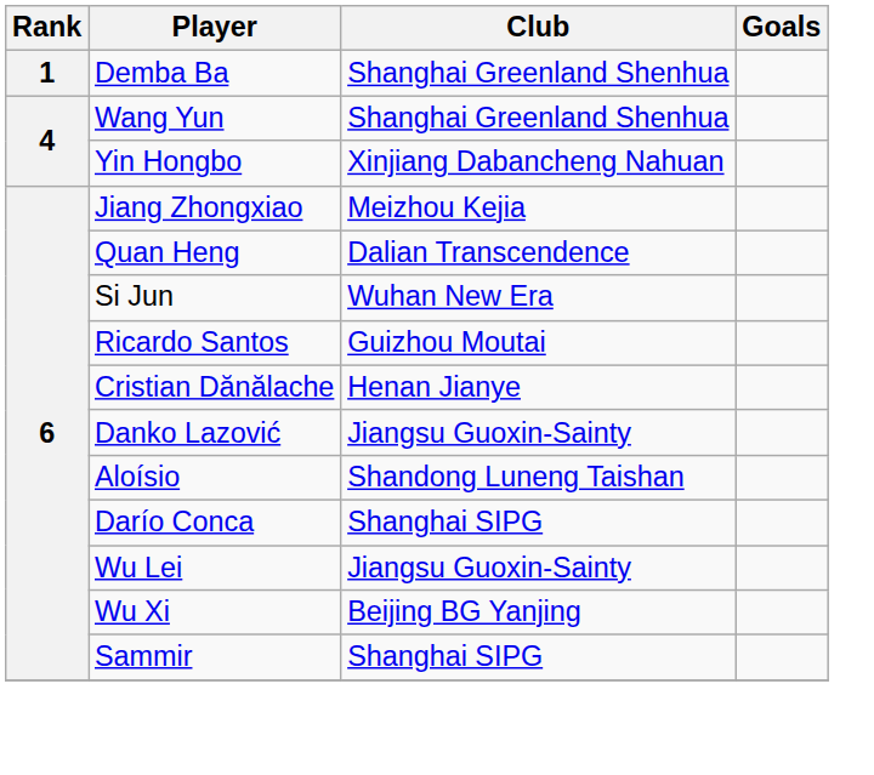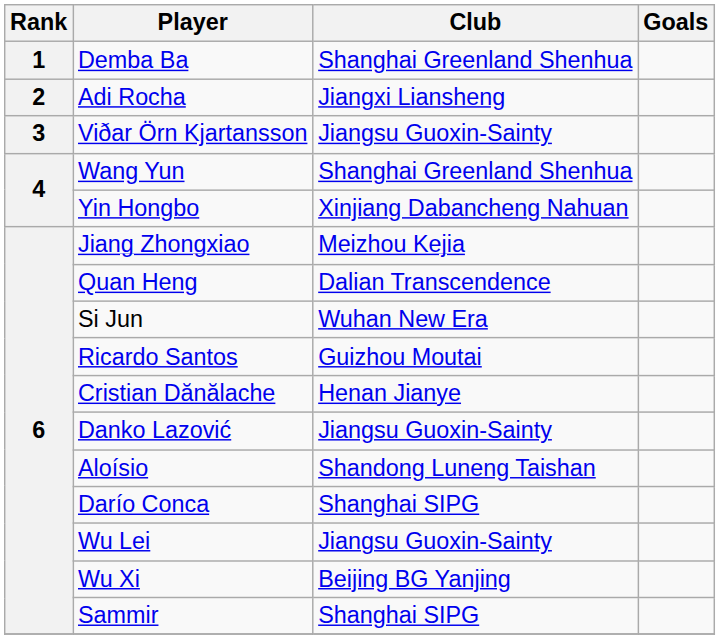 <table class="wikitable">
 <tr>
 <th>Rank</th>
 <th>Player</th>
 <th>Club</th>
 <th>Goals</th>
 </tr>
 <tr>
 <th>1</th>
 <td> <a href='#'>Demba Ba</a></td>
 <td><a href='#'>Shanghai Greenland Shenhua</a></td>
+<td></td>
+</tr>
+<tr>
+<th>2</th>
+<td> <a href='#'>Adi Rocha</a></td>
+<td><a href='#'>Jiangxi Liansheng</a></td>
+<td></td>
+</tr>
+<tr>
+<th>3</th>
+<td> <a href='#'>Viðar Örn Kjartansson</a></td>
+<td><a href='#'>Jiangsu Guoxin-Sainty</a></td>
 <td></td>
 </tr>
 <tr>
 <th rowspan=2>4</th>
 <td> <a href='#'>Wang Yun</a></td>
 <td><a href='#'>Shanghai Greenland Shenhua</a></td>
 <td></td>
 </tr>
 <tr>
 <td> <a href='#'>Yin Hongbo</a></td>
 <td><a href='#'>Xinjiang Dabancheng Nahuan</a></td>
 <td></td>
 </tr>
 <tr>
 <th rowspan=11>6</th>
 <td> <a href='#'>Jiang Zhongxiao</a></td>
 <td><a href='#'>Meizhou Kejia</a></td>
 <td></td>
 </tr>
 <tr>
 <td> <a href='#'>Quan Heng</a></td>
 <td><a href='#'>Dalian Transcendence</a></td>
 <td></td>
 </tr>
 <tr>
 <td> Si Jun</td>
 <td><a href='#'>Wuhan New Era</a></td>
 <td></td>
 </tr>
 <tr>
 <td> <a href='#'>Ricardo Santos</a></td>
 <td><a href='#'>Guizhou Moutai</a></td>
 <td></td>
 </tr>
 <tr>
 <td> <a href='#'>Cristian Dănălache</a></td>
 <td><a href='#'>Henan Jianye</a></td>
 <td></td>
 </tr>
 <tr>
 <td> <a href='#'>Danko Lazović</a></td>
 <td><a href='#'>Jiangsu Guoxin-Sainty</a></td>
 <td></td>
 </tr>
 <tr>
 <td> <a href='#'>Aloísio</a></td>
 <td><a href='#'>Shandong Luneng Taishan</a></td>
 <td></td>
 </tr>
 <tr>
 <td> <a href='#'>Darío Conca</a></td>
 <td><a href='#'>Shanghai SIPG</a></td>
 <td></td>
 </tr>
 <tr>
 <td> <a href='#'>Wu Lei</a></td>
 <td><a href='#'>Jiangsu Guoxin-Sainty</a></td>
 <td></td>
 </tr>
 <tr>
 <td> <a href='#'>Wu Xi</a></td>
 <td><a href='#'>Beijing BG Yanjing</a></td>
 <td></td>
 </tr>
 <tr>
 <td> <a href='#'>Sammir</a></td>
 <td><a href='#'>Shanghai SIPG</a></td>
 <td></td>
 </tr>
 <tr>
 </tr>
 </table>
